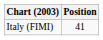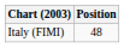 <table class="wikitable">
 <tr>
 <th>Chart (2003)</th>
 <th>Position</th>
 </tr>
 <tr>
 <td>Italy (FIMI)</td>
-<td align=center>41</td>
+<td align=center>48</td>
 </tr>
 </table>
